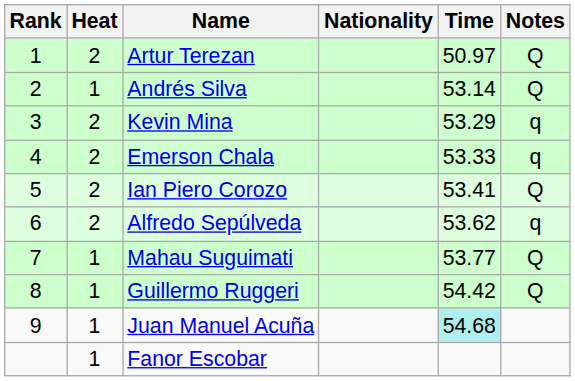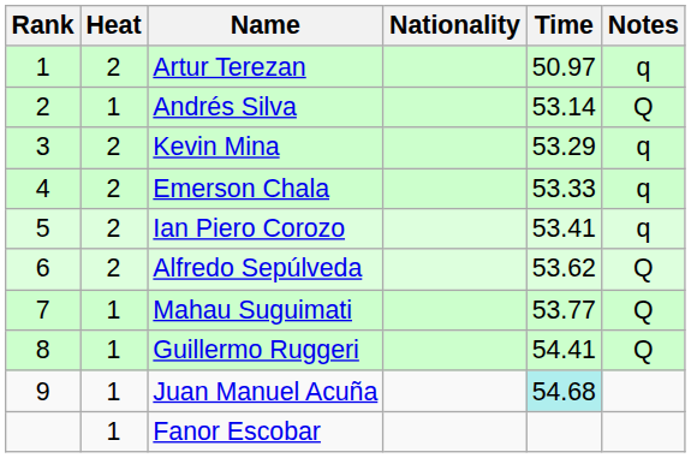 <table class="wikitable sortable" style="text-align:center">
 <tr>
 <th>Rank</th>
 <th>Heat</th>
 <th>Name</th>
 <th>Nationality</th>
 <th>Time</th>
 <th>Notes</th>
 </tr>
 <tr bgcolor=ccffcc>
 <td>1</td>
 <td>2</td>
 <td align=left><a href='#'>Artur Terezan</a></td>
 <td align=left></td>
 <td>50.97</td>
-<td>Q</td>
+<td>q</td>
 </tr>
 <tr bgcolor=ccffcc>
 <td>2</td>
 <td>1</td>
 <td align=left><a href='#'>Andrés Silva</a></td>
 <td align=left></td>
 <td>53.14</td>
 <td>Q</td>
 </tr>
 <tr bgcolor=ccffcc>
 <td>3</td>
 <td>2</td>
 <td align=left><a href='#'>Kevin Mina</a></td>
 <td align=left></td>
 <td>53.29</td>
 <td>q</td>
 </tr>
 <tr bgcolor=ccffcc>
 <td>4</td>
 <td>2</td>
 <td align=left><a href='#'>Emerson Chala</a></td>
 <td align=left></td>
 <td>53.33</td>
 <td>q</td>
 </tr>
 <tr bgcolor=ddffdd>
 <td>5</td>
 <td>2</td>
 <td align=left><a href='#'>Ian Piero Corozo</a></td>
 <td align=left></td>
 <td>53.41</td>
-<td>Q</td>
+<td>q</td>
 </tr>
 <tr bgcolor=ddffdd>
 <td>6</td>
 <td>2</td>
 <td align=left><a href='#'>Alfredo Sepúlveda</a></td>
 <td align=left></td>
 <td>53.62</td>
-<td>q</td>
+<td>Q</td>
 </tr>
 <tr bgcolor=ccffcc>
 <td>7</td>
 <td>1</td>
 <td align=left><a href='#'>Mahau Suguimati</a></td>
 <td align=left></td>
 <td>53.77</td>
 <td>Q</td>
 </tr>
 <tr bgcolor=ccffcc>
 <td>8</td>
 <td>1</td>
 <td align=left><a href='#'>Guillermo Ruggeri</a></td>
 <td align=left></td>
-<td>54.42</td>
+<td>54.41</td>
 <td>Q</td>
 </tr>
 <tr>
 <td>9</td>
 <td>1</td>
 <td align=left><a href='#'>Juan Manuel Acuña</a></td>
 <td align=left></td>
 <td style="background: paleturquoise;">54.68</td>
 <td></td>
 </tr>
 <tr>
 <td></td>
 <td>1</td>
 <td align=left><a href='#'>Fanor Escobar</a></td>
 <td align=left></td>
 <td></td>
 <td></td>
 </tr>
 </table>
